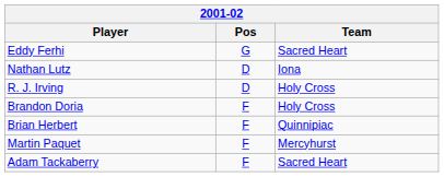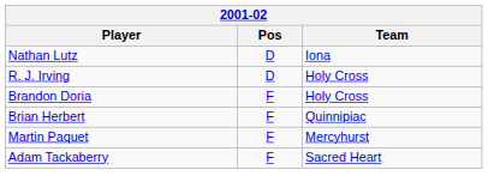 <table class="wikitable" width=95%>
 <tr>
 <th colspan=3><a href='#'>2001-02</a></th>
 </tr>
 <tr>
 <th>Player</th>
 <th>Pos</th>
 <th>Team</th>
-</tr>
-<tr>
-<td><a href='#'>Eddy Ferhi</a></td>
-<td style="text-align:center;"><a href='#'>G</a></td>
-<td><a href='#'>Sacred Heart</a></td>
 </tr>
 <tr>
 <td><a href='#'>Nathan Lutz</a></td>
 <td style="text-align:center;"><a href='#'>D</a></td>
 <td><a href='#'>Iona</a></td>
 </tr>
 <tr>
 <td><a href='#'>R. J. Irving</a></td>
 <td style="text-align:center;"><a href='#'>D</a></td>
 <td><a href='#'>Holy Cross</a></td>
 </tr>
 <tr>
 <td><a href='#'>Brandon Doria</a></td>
 <td style="text-align:center;"><a href='#'>F</a></td>
 <td><a href='#'>Holy Cross</a></td>
 </tr>
 <tr>
 <td><a href='#'>Brian Herbert</a></td>
 <td style="text-align:center;"><a href='#'>F</a></td>
 <td><a href='#'>Quinnipiac</a></td>
 </tr>
 <tr>
 <td><a href='#'>Martin Paquet</a></td>
 <td style="text-align:center;"><a href='#'>F</a></td>
 <td><a href='#'>Mercyhurst</a></td>
 </tr>
 <tr>
 <td><a href='#'>Adam Tackaberry</a></td>
 <td style="text-align:center;"><a href='#'>F</a></td>
 <td><a href='#'>Sacred Heart</a></td>
 </tr>
 </table>
